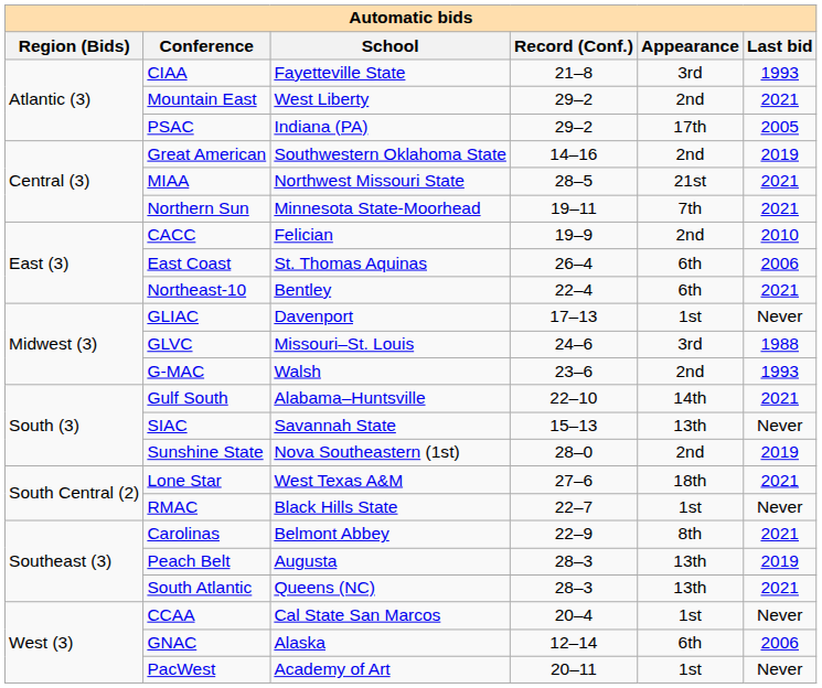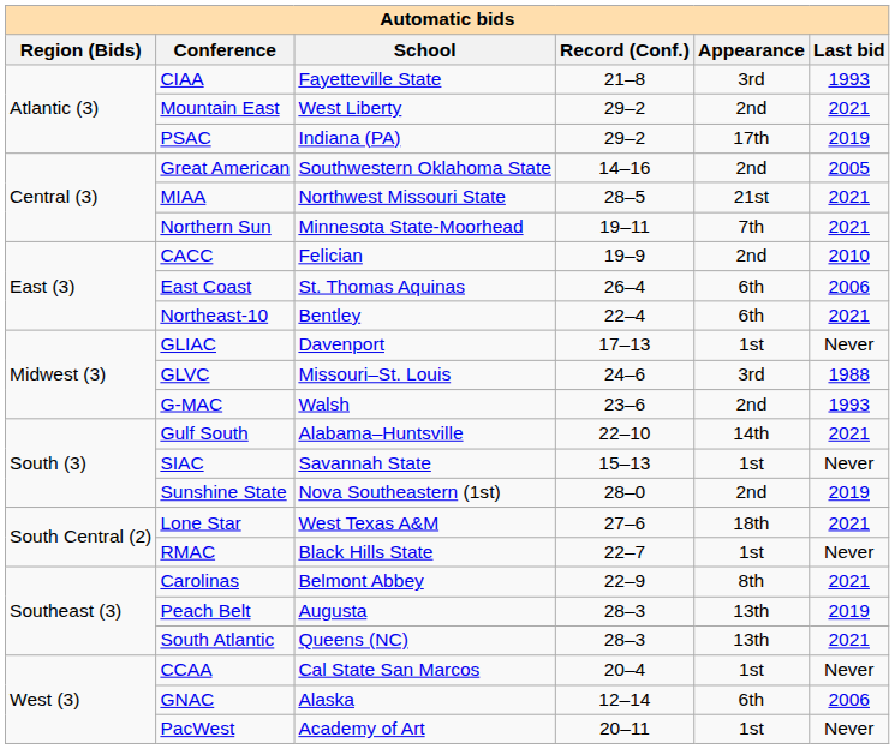 <table class="wikitable sortable">
 <tr>
 <th colspan="8" style="background:#ffdead;">Automatic bids</th>
 </tr>
 <tr>
 <th>Region (Bids)</th>
 <th>Conference</th>
 <th>School</th>
 <th>Record (Conf.)</th>
 <th>Appearance</th>
 <th>Last bid</th>
 </tr>
 <tr>
 <td rowspan=3>Atlantic (3)</td>
 <td><a href='#'>CIAA</a></td>
 <td><a href='#'>Fayetteville State</a></td>
 <td align=center>21–8</td>
 <td align=center>3rd</td>
 <td align=center><a href='#'>1993</a></td>
 </tr>
 <tr>
 <td><a href='#'>Mountain East</a></td>
 <td><a href='#'>West Liberty</a></td>
 <td align=center>29–2</td>
 <td align=center>2nd</td>
 <td align=center><a href='#'>2021</a></td>
 </tr>
 <tr>
 <td><a href='#'>PSAC</a></td>
 <td><a href='#'>Indiana (PA)</a></td>
 <td align=center>29–2</td>
 <td align=center>17th</td>
-<td align=center><a href='#'>2005</a></td>
+<td align=center><a href='#'>2019</a></td>
 </tr>
 <tr>
 <td rowspan=3>Central (3)</td>
 <td><a href='#'>Great American</a></td>
 <td><a href='#'>Southwestern Oklahoma State</a></td>
 <td align=center>14–16</td>
 <td align=center>2nd</td>
-<td align=center><a href='#'>2019</a></td>
+<td align=center><a href='#'>2005</a></td>
 </tr>
 <tr>
 <td><a href='#'>MIAA</a></td>
 <td><a href='#'>Northwest Missouri State</a></td>
 <td align=center>28–5</td>
 <td align=center>21st</td>
 <td align=center><a href='#'>2021</a></td>
 </tr>
 <tr>
 <td><a href='#'>Northern Sun</a></td>
 <td><a href='#'>Minnesota State-Moorhead</a></td>
 <td align=center>19–11</td>
 <td align=center>7th</td>
 <td align=center><a href='#'>2021</a></td>
 </tr>
 <tr>
 <td rowspan=3>East (3)</td>
 <td><a href='#'>CACC</a></td>
 <td><a href='#'>Felician</a></td>
 <td align=center>19–9</td>
 <td align=center>2nd</td>
 <td align=center><a href='#'>2010</a></td>
 </tr>
 <tr>
 <td><a href='#'>East Coast</a></td>
 <td><a href='#'>St. Thomas Aquinas</a></td>
 <td align=center>26–4</td>
 <td align=center>6th</td>
 <td align=center><a href='#'>2006</a></td>
 </tr>
 <tr>
 <td><a href='#'>Northeast-10</a></td>
 <td><a href='#'>Bentley</a></td>
 <td align=center>22–4</td>
 <td align=center>6th</td>
 <td align=center><a href='#'>2021</a></td>
 </tr>
 <tr>
 <td rowspan=3>Midwest (3)</td>
 <td><a href='#'>GLIAC</a></td>
 <td><a href='#'>Davenport</a></td>
 <td align=center>17–13</td>
 <td align=center>1st</td>
 <td align=center>Never</td>
 </tr>
 <tr>
 <td><a href='#'>GLVC</a></td>
 <td><a href='#'>Missouri–St. Louis</a></td>
 <td align=center>24–6</td>
 <td align=center>3rd</td>
 <td align=center><a href='#'>1988</a></td>
 </tr>
 <tr>
 <td><a href='#'>G-MAC</a></td>
 <td><a href='#'>Walsh</a></td>
 <td align=center>23–6</td>
 <td align=center>2nd</td>
 <td align=center><a href='#'>1993</a></td>
 </tr>
 <tr>
 <td rowspan=3>South (3)</td>
 <td><a href='#'>Gulf South</a></td>
 <td><a href='#'>Alabama–Huntsville</a></td>
 <td align=center>22–10</td>
 <td align=center>14th</td>
 <td align=center><a href='#'>2021</a></td>
 </tr>
 <tr>
 <td><a href='#'>SIAC</a></td>
 <td><a href='#'>Savannah State</a></td>
 <td align=center>15–13</td>
-<td align=center>13th</td>
+<td align=center>1st</td>
 <td align=center>Never</td>
 </tr>
 <tr>
 <td><a href='#'>Sunshine State</a></td>
 <td><a href='#'>Nova Southeastern</a> (1st)</td>
 <td align=center>28–0</td>
 <td align=center>2nd</td>
 <td align=center><a href='#'>2019</a></td>
 </tr>
 <tr>
 <td rowspan=2>South Central (2)</td>
 <td><a href='#'>Lone Star</a></td>
 <td><a href='#'>West Texas A&M</a></td>
 <td align=center>27–6</td>
 <td align=center>18th</td>
 <td align=center><a href='#'>2021</a></td>
 </tr>
 <tr>
 <td><a href='#'>RMAC</a></td>
 <td><a href='#'>Black Hills State</a></td>
 <td align=center>22–7</td>
 <td align=center>1st</td>
 <td align=center>Never</td>
 </tr>
 <tr>
 <td rowspan=3>Southeast (3)</td>
 <td><a href='#'>Carolinas</a></td>
 <td><a href='#'>Belmont Abbey</a></td>
 <td align=center>22–9</td>
 <td align=center>8th</td>
 <td align=center><a href='#'>2021</a></td>
 </tr>
 <tr>
 <td><a href='#'>Peach Belt</a></td>
 <td><a href='#'>Augusta</a></td>
 <td align=center>28–3</td>
 <td align=center>13th</td>
 <td align=center><a href='#'>2019</a></td>
 </tr>
 <tr>
 <td><a href='#'>South Atlantic</a></td>
 <td><a href='#'>Queens (NC)</a></td>
 <td align=center>28–3</td>
 <td align=center>13th</td>
 <td align=center><a href='#'>2021</a></td>
 </tr>
 <tr>
 <td rowspan=3>West (3)</td>
 <td><a href='#'>CCAA</a></td>
 <td><a href='#'>Cal State San Marcos</a></td>
 <td align=center>20–4</td>
 <td align=center>1st</td>
 <td align=center>Never</td>
 </tr>
 <tr>
 <td><a href='#'>GNAC</a></td>
 <td><a href='#'>Alaska</a></td>
 <td align=center>12–14</td>
 <td align=center>6th</td>
 <td align=center><a href='#'>2006</a></td>
 </tr>
 <tr>
 <td><a href='#'>PacWest</a></td>
 <td><a href='#'>Academy of Art</a></td>
 <td align=center>20–11</td>
 <td align=center>1st</td>
 <td align=center>Never</td>
 </tr>
 </table>
